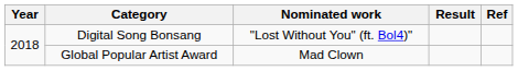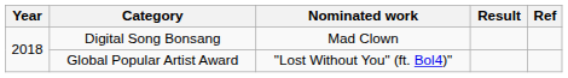 <table class="wikitable" style="text-align:center; width:50%">
 <tr>
 <th>Year</th>
 <th>Category</th>
 <th>Nominated work</th>
 <th>Result</th>
 <th>Ref</th>
 </tr>
 <tr>
 <td rowspan="2">2018</td>
 <td>Digital Song Bonsang</td>
-<td>"Lost Without You" (ft. <a href='#'>Bol4</a>)"</td>
+<td>Mad Clown</td>
 <td></td>
 <td></td>
 </tr>
 <tr>
 <td>Global Popular Artist Award</td>
-<td>Mad Clown</td>
+<td>"Lost Without You" (ft. <a href='#'>Bol4</a>)"</td>
 <td></td>
 <td></td>
 </tr>
 </table>
